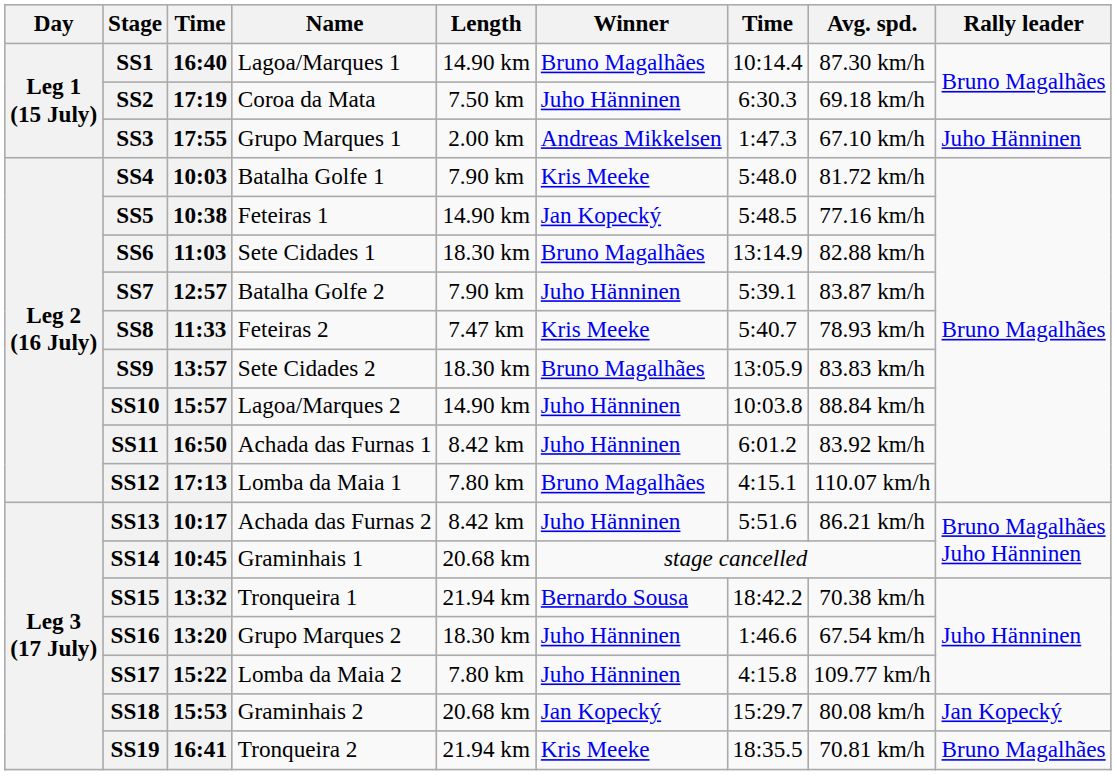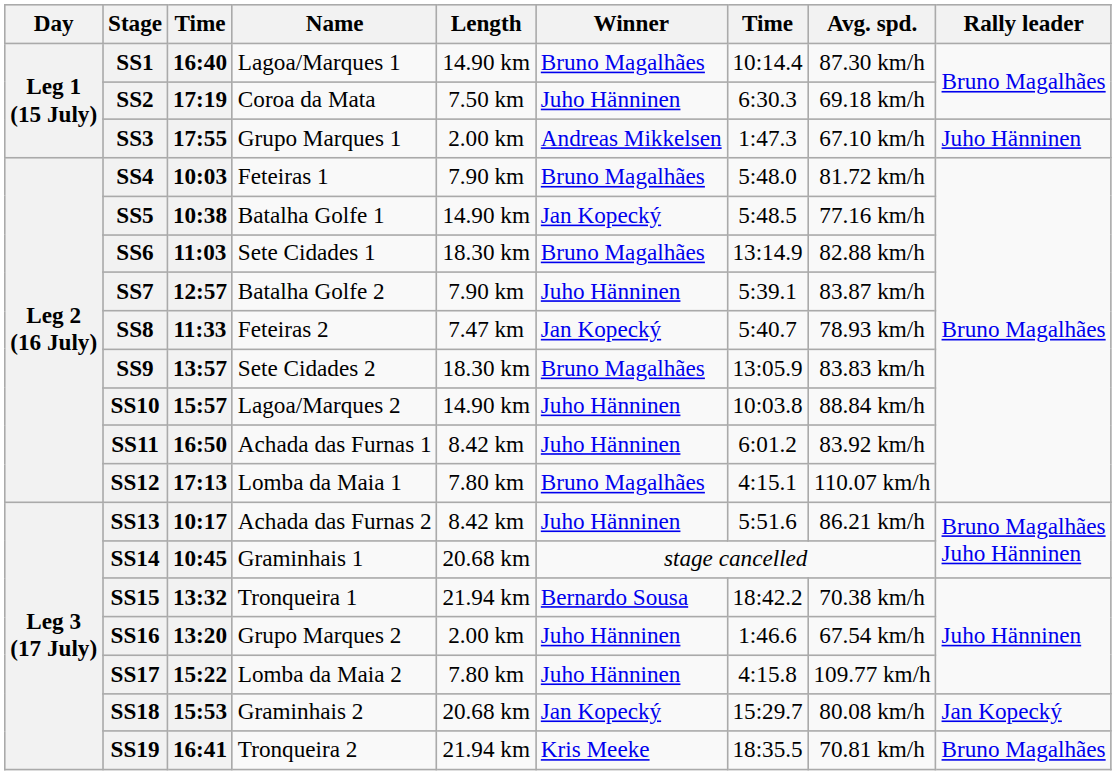 <table class="wikitable" style="text-align: center; font-size: 90%; max-width: 950px;">
 <tr>
 <th>Day</th>
 <th>Stage</th>
 <th>Time</th>
 <th>Name</th>
 <th>Length</th>
 <th>Winner</th>
 <th>Time</th>
 <th>Avg. spd.</th>
 <th>Rally leader</th>
 </tr>
 <tr>
 <th rowspan="3">Leg 1<br>(15 July)</th>
 <th>SS1</th>
 <th>16:40</th>
 <td align=left>Lagoa/Marques 1</td>
 <td>14.90 km</td>
 <td align=left> <a href='#'>Bruno Magalhães</a></td>
 <td>10:14.4</td>
 <td>87.30 km/h</td>
 <td align=left rowspan=2> <a href='#'>Bruno Magalhães</a></td>
 </tr>
 <tr>
 <th>SS2</th>
 <th>17:19</th>
 <td align=left>Coroa da Mata</td>
 <td>7.50 km</td>
 <td align=left> <a href='#'>Juho Hänninen</a></td>
 <td>6:30.3</td>
 <td>69.18 km/h</td>
 </tr>
 <tr>
 <th>SS3</th>
 <th>17:55</th>
 <td align=left>Grupo Marques 1</td>
 <td>2.00 km</td>
 <td align=left> <a href='#'>Andreas Mikkelsen</a></td>
 <td>1:47.3</td>
 <td>67.10 km/h</td>
 <td align=left> <a href='#'>Juho Hänninen</a></td>
 </tr>
 <tr>
 <th rowspan="9">Leg 2<br>(16 July)</th>
 <th>SS4</th>
 <th>10:03</th>
-<td align=left>Batalha Golfe 1</td>
+<td align=left>Feteiras 1</td>
 <td>7.90 km</td>
-<td align=left> <a href='#'>Kris Meeke</a></td>
+<td align=left> <a href='#'>Bruno Magalhães</a></td>
 <td>5:48.0</td>
 <td>81.72 km/h</td>
 <td align=left rowspan=9> <a href='#'>Bruno Magalhães</a></td>
 </tr>
 <tr>
 <th>SS5</th>
 <th>10:38</th>
-<td align=left>Feteiras 1</td>
+<td align=left>Batalha Golfe 1</td>
 <td>14.90 km</td>
 <td align=left> <a href='#'>Jan Kopecký</a></td>
 <td>5:48.5</td>
 <td>77.16 km/h</td>
 </tr>
 <tr>
 <th>SS6</th>
 <th>11:03</th>
 <td align=left>Sete Cidades 1</td>
 <td>18.30 km</td>
 <td align=left> <a href='#'>Bruno Magalhães</a></td>
 <td>13:14.9</td>
 <td>82.88 km/h</td>
 </tr>
 <tr>
 <th>SS7</th>
 <th>12:57</th>
 <td align=left>Batalha Golfe 2</td>
 <td>7.90 km</td>
 <td align=left> <a href='#'>Juho Hänninen</a></td>
 <td>5:39.1</td>
 <td>83.87 km/h</td>
 </tr>
 <tr>
 <th>SS8</th>
 <th>11:33</th>
 <td align=left>Feteiras 2</td>
 <td>7.47 km</td>
-<td align=left> <a href='#'>Kris Meeke</a></td>
+<td align=left> <a href='#'>Jan Kopecký</a></td>
 <td>5:40.7</td>
 <td>78.93 km/h</td>
 </tr>
 <tr>
 <th>SS9</th>
 <th>13:57</th>
 <td align=left>Sete Cidades 2</td>
 <td>18.30 km</td>
 <td align=left> <a href='#'>Bruno Magalhães</a></td>
 <td>13:05.9</td>
 <td>83.83 km/h</td>
 </tr>
 <tr>
 <th>SS10</th>
 <th>15:57</th>
 <td align=left>Lagoa/Marques 2</td>
 <td>14.90 km</td>
 <td align=left> <a href='#'>Juho Hänninen</a></td>
 <td>10:03.8</td>
 <td>88.84 km/h</td>
 </tr>
 <tr>
 <th>SS11</th>
 <th>16:50</th>
 <td align=left>Achada das Furnas 1</td>
 <td>8.42 km</td>
 <td align=left> <a href='#'>Juho Hänninen</a></td>
 <td>6:01.2</td>
 <td>83.92 km/h</td>
 </tr>
 <tr>
 <th>SS12</th>
 <th>17:13</th>
 <td align=left>Lomba da Maia 1</td>
 <td>7.80 km</td>
 <td align=left> <a href='#'>Bruno Magalhães</a></td>
 <td>4:15.1</td>
 <td>110.07 km/h</td>
 </tr>
 <tr>
 <th rowspan="7">Leg 3<br>(17 July)</th>
 <th>SS13</th>
 <th>10:17</th>
 <td align=left>Achada das Furnas 2</td>
 <td>8.42 km</td>
 <td align=left> <a href='#'>Juho Hänninen</a></td>
 <td>5:51.6</td>
 <td>86.21 km/h</td>
 <td align=left rowspan=2> <a href='#'>Bruno Magalhães</a><br> <a href='#'>Juho Hänninen</a></td>
 </tr>
 <tr>
 <th>SS14</th>
 <th>10:45</th>
 <td align=left>Graminhais 1</td>
 <td>20.68 km</td>
 <td align=center colspan=3><em>stage cancelled</em></td>
 </tr>
 <tr>
 <th>SS15</th>
 <th>13:32</th>
 <td align=left>Tronqueira 1</td>
 <td>21.94 km</td>
 <td align=left> <a href='#'>Bernardo Sousa</a></td>
 <td>18:42.2</td>
 <td>70.38 km/h</td>
 <td align=left rowspan=3> <a href='#'>Juho Hänninen</a></td>
 </tr>
 <tr>
 <th>SS16</th>
 <th>13:20</th>
 <td align=left>Grupo Marques 2</td>
-<td>18.30 km</td>
+<td>2.00 km</td>
 <td align=left> <a href='#'>Juho Hänninen</a></td>
 <td>1:46.6</td>
 <td>67.54 km/h</td>
 </tr>
 <tr>
 <th>SS17</th>
 <th>15:22</th>
 <td align=left>Lomba da Maia 2</td>
 <td>7.80 km</td>
 <td align=left> <a href='#'>Juho Hänninen</a></td>
 <td>4:15.8</td>
 <td>109.77 km/h</td>
 </tr>
 <tr>
 <th>SS18</th>
 <th>15:53</th>
 <td align=left>Graminhais 2</td>
 <td>20.68 km</td>
 <td align=left> <a href='#'>Jan Kopecký</a></td>
 <td>15:29.7</td>
 <td>80.08 km/h</td>
 <td align=left> <a href='#'>Jan Kopecký</a></td>
 </tr>
 <tr>
 <th>SS19</th>
 <th>16:41</th>
 <td align=left>Tronqueira 2</td>
 <td>21.94 km</td>
 <td align=left> <a href='#'>Kris Meeke</a></td>
 <td>18:35.5</td>
 <td>70.81 km/h</td>
 <td align=left> <a href='#'>Bruno Magalhães</a></td>
 </tr>
 </table>
